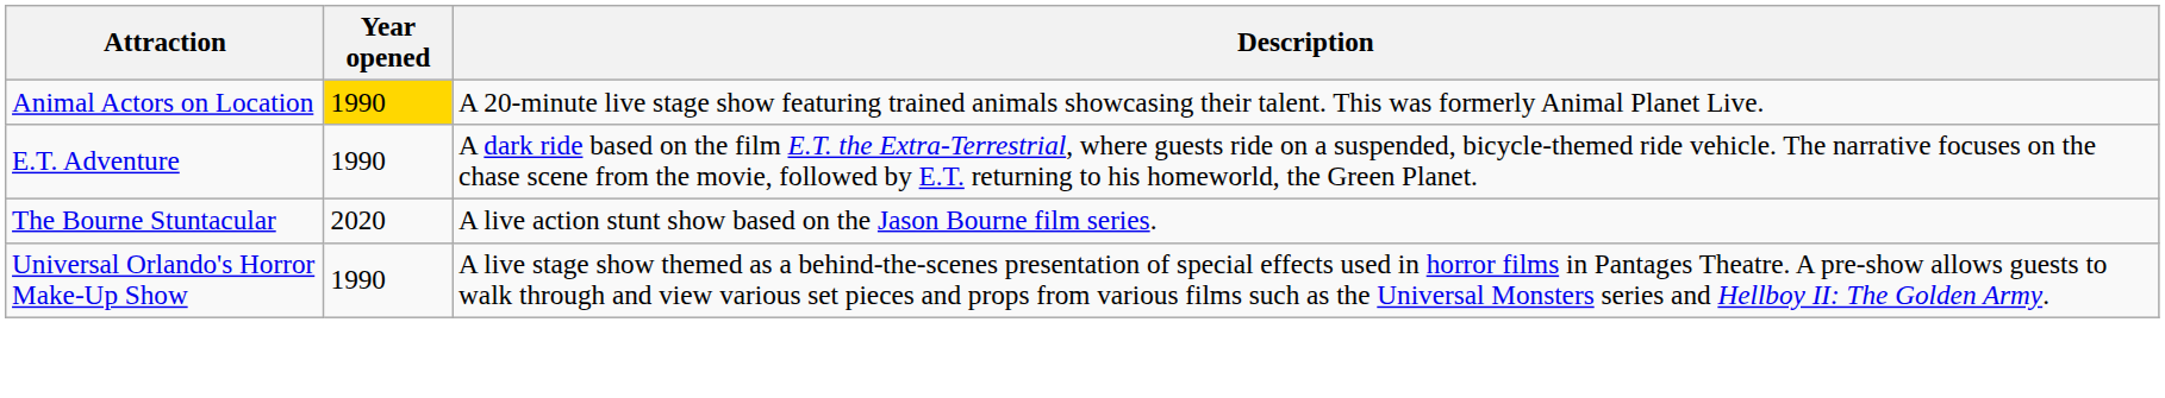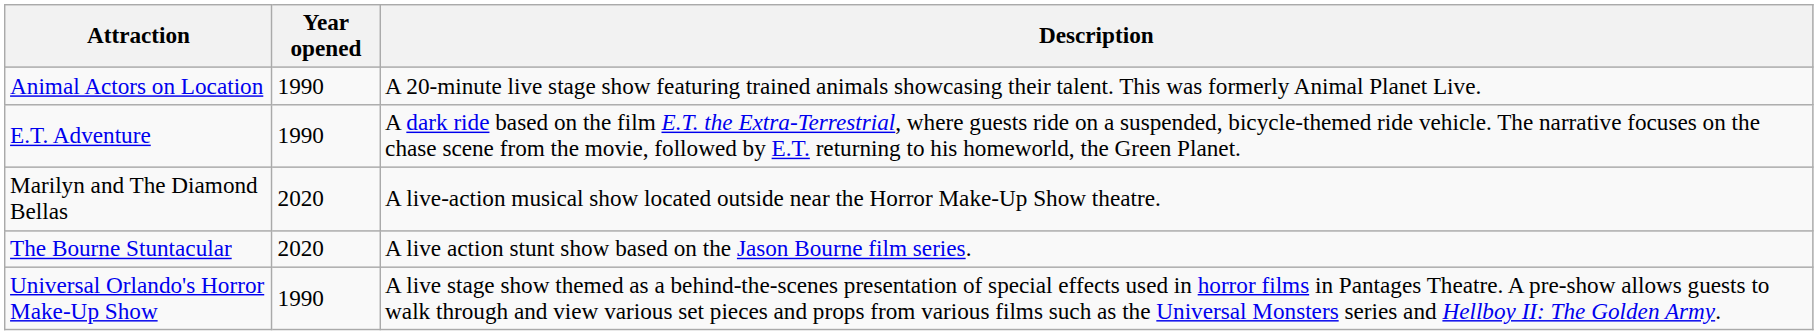 <table class="wikitable sortable">
 <tr>
 <th>Attraction</th>
 <th>Year opened</th>
 <th>Description</th>
 </tr>
 <tr>
 <td><a href='#'>Animal Actors on Location</a></td>
-<td style="background: gold;">1990</td>
+<td>1990</td>
 <td>A 20-minute live stage show featuring trained animals showcasing their talent. This was formerly Animal Planet Live.</td>
 </tr>
 <tr>
 <td><a href='#'>E.T. Adventure</a></td>
 <td>1990</td>
 <td>A <a href='#'>dark ride</a> based on the film <em><a href='#'>E.T. the Extra-Terrestrial</a></em>, where guests ride on a suspended, bicycle-themed ride vehicle. The narrative focuses on the chase scene from the movie, followed by <a href='#'>E.T.</a> returning to his homeworld, the Green Planet.</td>
+</tr>
+<tr>
+<td>Marilyn and The Diamond Bellas</td>
+<td>2020</td>
+<td>A live-action musical show located outside near the Horror Make-Up Show theatre.</td>
 </tr>
 <tr>
 <td><a href='#'>The Bourne Stuntacular</a></td>
 <td>2020</td>
 <td>A live action stunt show based on the <a href='#'>Jason Bourne film series</a>.</td>
 </tr>
 <tr>
 <td><a href='#'>Universal Orlando's Horror Make-Up Show</a></td>
 <td>1990</td>
 <td>A live stage show themed as a behind-the-scenes presentation of special effects used in <a href='#'>horror films</a> in Pantages Theatre. A pre-show allows guests to walk through and view various set pieces and props from various films such as the <a href='#'>Universal Monsters</a> series and <em><a href='#'>Hellboy II: The Golden Army</a></em>.</td>
 </tr>
 </table>
